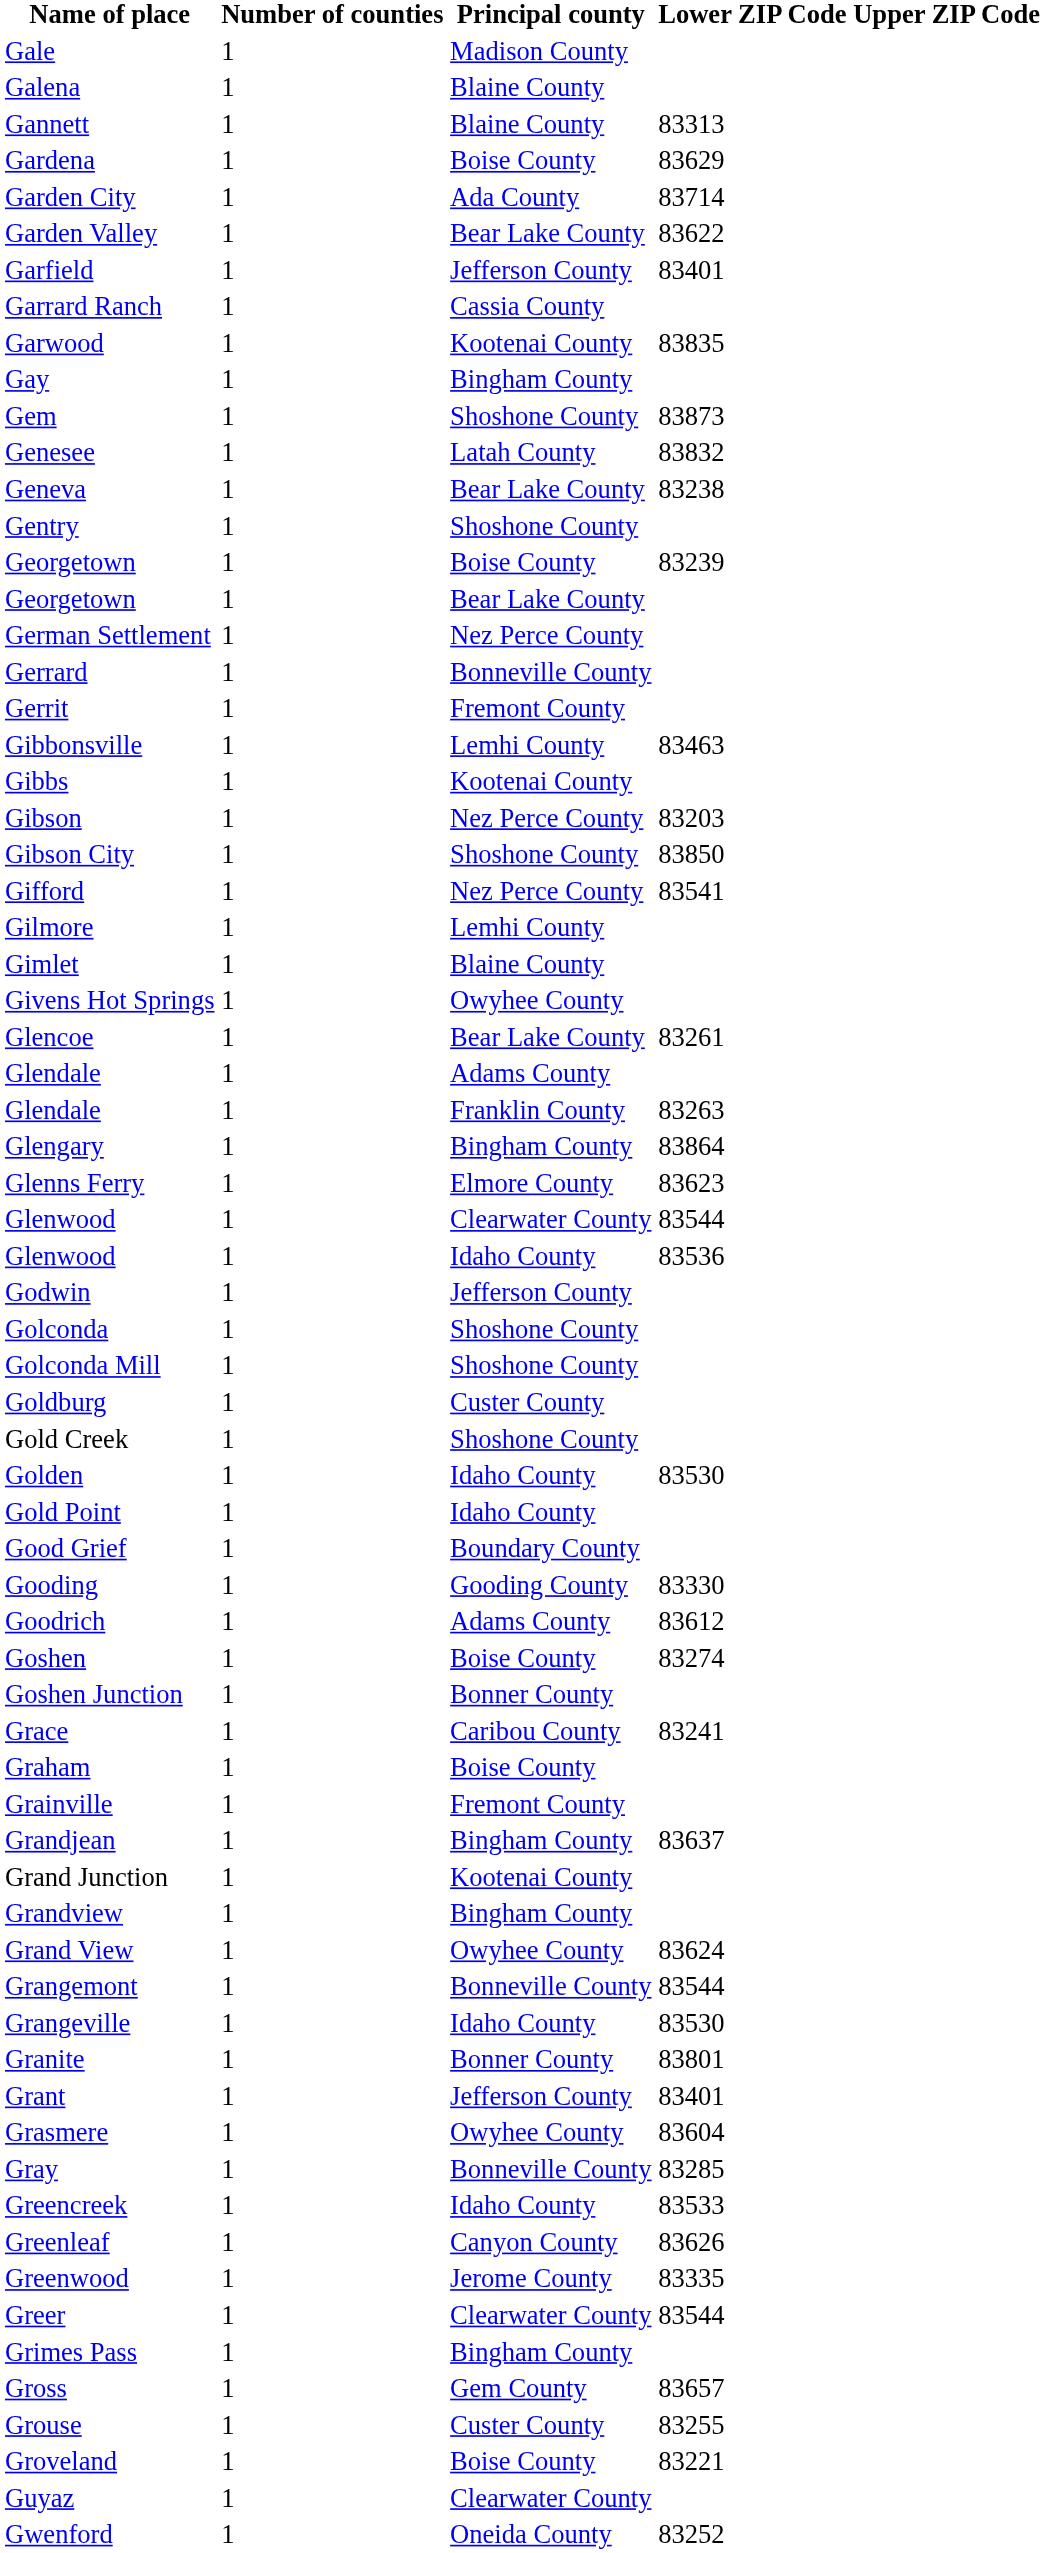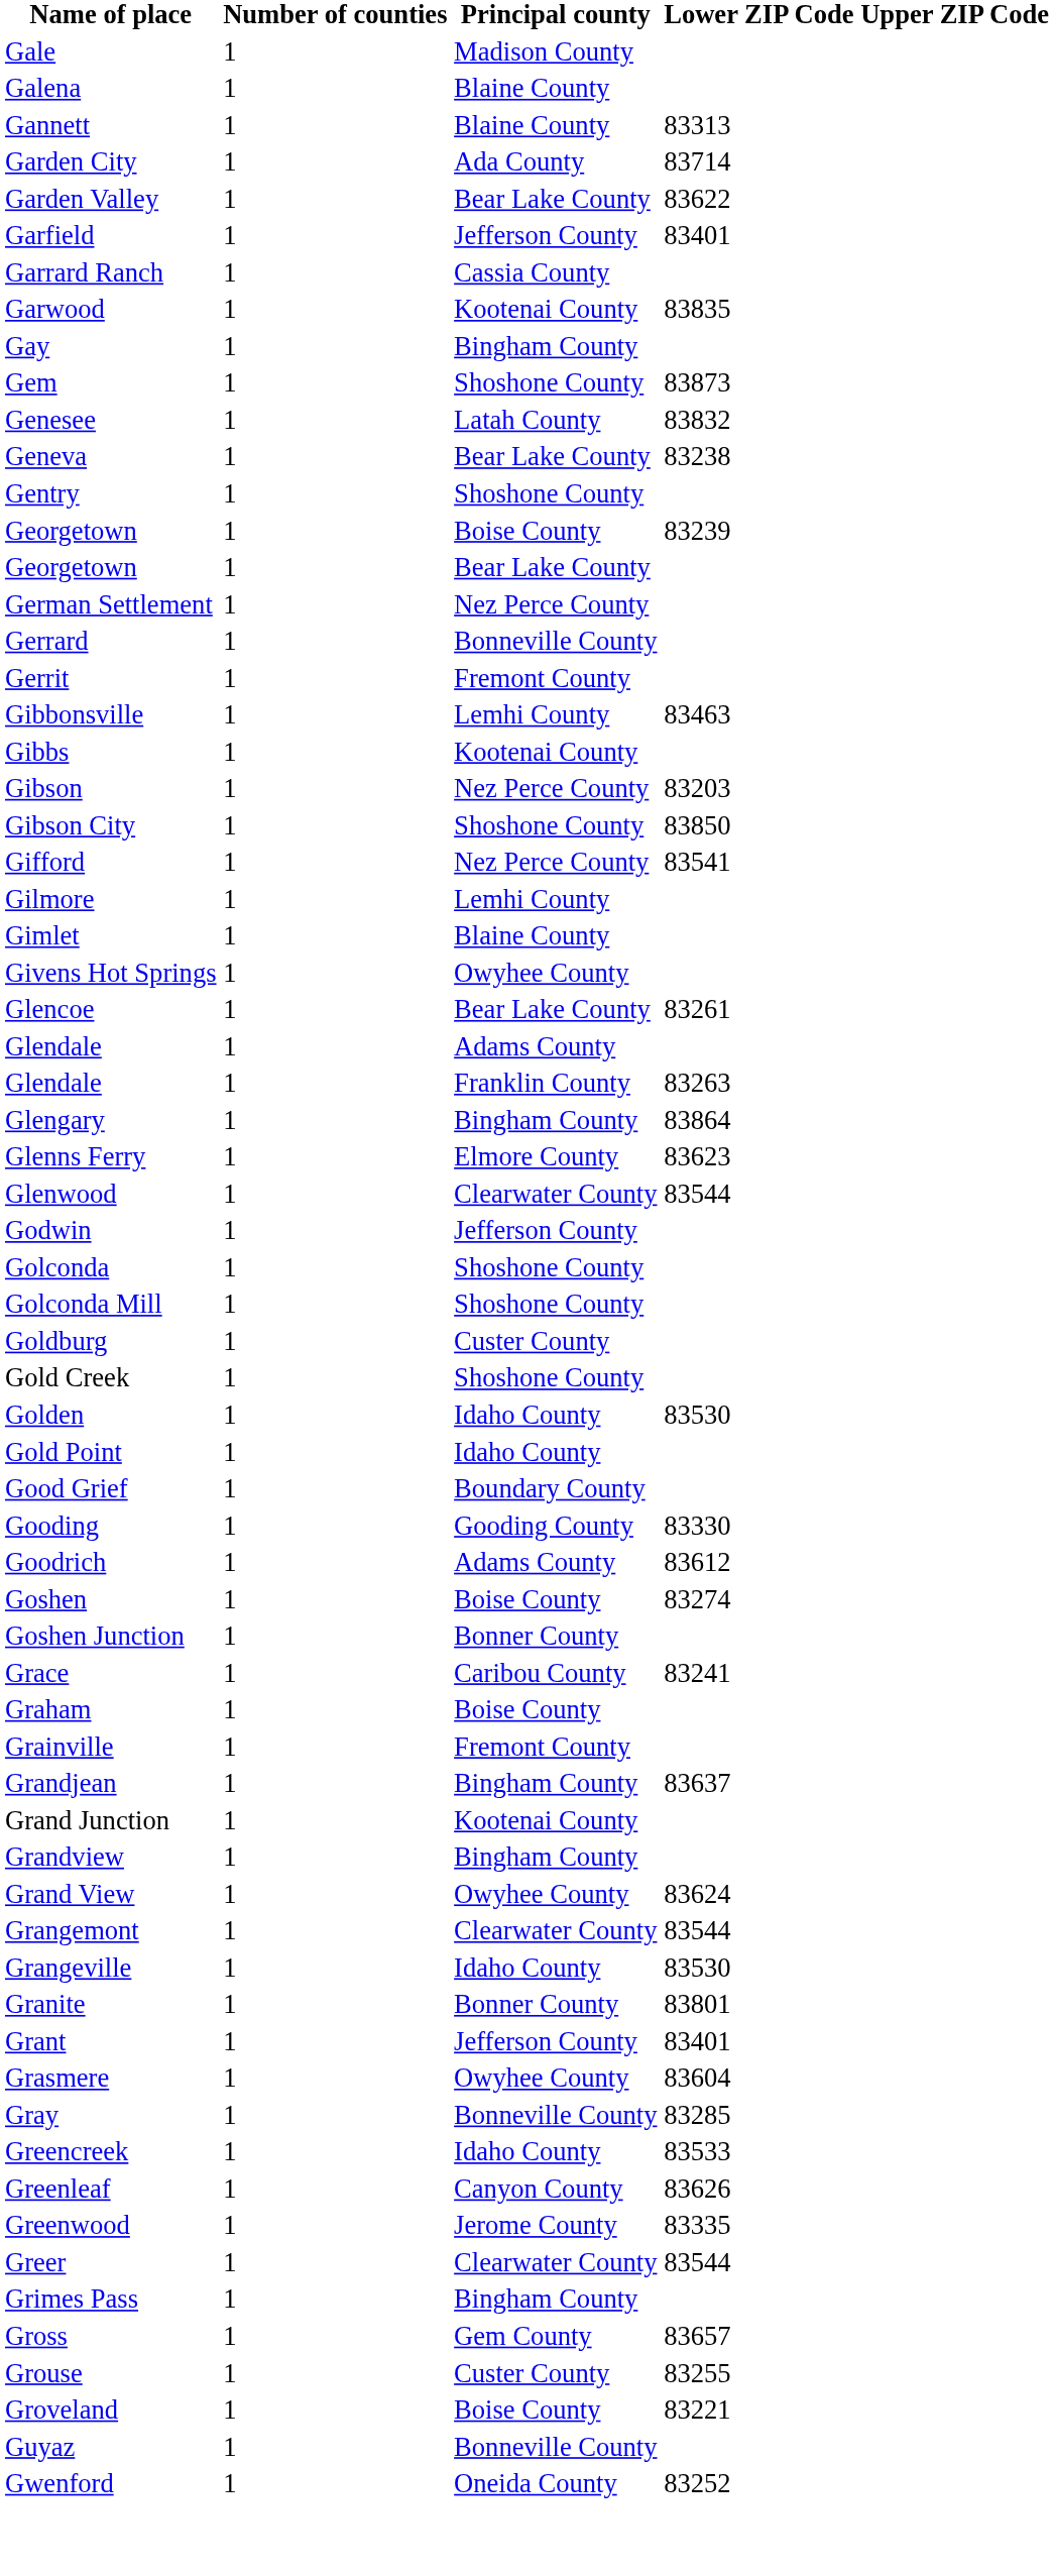 <table>
 <tr>
 <th>Name of place</th>
 <th>Number of counties</th>
 <th>Principal county</th>
 <th>Lower ZIP Code</th>
 <th>Upper ZIP Code</th>
 </tr>
 <tr --->
 <td><a href='#'>Gale</a></td>
 <td>1</td>
 <td><a href='#'>Madison County</a></td>
 <td> </td>
 <td> </td>
 </tr>
 <tr --->
 <td><a href='#'>Galena</a></td>
 <td>1</td>
 <td><a href='#'>Blaine County</a></td>
 <td> </td>
 <td> </td>
 </tr>
 <tr --->
 <td><a href='#'>Gannett</a></td>
 <td>1</td>
 <td><a href='#'>Blaine County</a></td>
 <td>83313</td>
-<td> </td>
-</tr>
-<tr --->
-<td><a href='#'>Gardena</a></td>
-<td>1</td>
-<td><a href='#'>Boise County</a></td>
-<td>83629</td>
 <td> </td>
 </tr>
 <tr --->
 <td><a href='#'>Garden City</a></td>
 <td>1</td>
 <td><a href='#'>Ada County</a></td>
 <td>83714</td>
 <td> </td>
 </tr>
 <tr --->
 <td><a href='#'>Garden Valley</a></td>
 <td>1</td>
 <td><a href='#'>Bear Lake County</a></td>
 <td>83622</td>
 <td> </td>
 </tr>
 <tr --->
 <td><a href='#'>Garfield</a></td>
 <td>1</td>
 <td><a href='#'>Jefferson County</a></td>
 <td>83401</td>
 <td> </td>
 </tr>
 <tr --->
 <td><a href='#'>Garrard Ranch</a></td>
 <td>1</td>
 <td><a href='#'>Cassia County</a></td>
 <td> </td>
 <td> </td>
 </tr>
 <tr --->
 <td><a href='#'>Garwood</a></td>
 <td>1</td>
 <td><a href='#'>Kootenai County</a></td>
 <td>83835</td>
 <td> </td>
 </tr>
 <tr --->
 <td><a href='#'>Gay</a></td>
 <td>1</td>
 <td><a href='#'>Bingham County</a></td>
 <td> </td>
 <td> </td>
 </tr>
 <tr --->
 <td><a href='#'>Gem</a></td>
 <td>1</td>
 <td><a href='#'>Shoshone County</a></td>
 <td>83873</td>
 <td> </td>
 </tr>
 <tr --->
 <td><a href='#'>Genesee</a></td>
 <td>1</td>
 <td><a href='#'>Latah County</a></td>
 <td>83832</td>
 <td> </td>
 </tr>
 <tr --->
 <td><a href='#'>Geneva</a></td>
 <td>1</td>
 <td><a href='#'>Bear Lake County</a></td>
 <td>83238</td>
 <td> </td>
 </tr>
 <tr --->
 <td><a href='#'>Gentry</a></td>
 <td>1</td>
 <td><a href='#'>Shoshone County</a></td>
 <td> </td>
 <td> </td>
 </tr>
 <tr --->
 <td><a href='#'>Georgetown</a></td>
 <td>1</td>
 <td><a href='#'>Boise County</a></td>
 <td>83239</td>
 <td> </td>
 </tr>
 <tr --->
 <td><a href='#'>Georgetown</a></td>
 <td>1</td>
 <td><a href='#'>Bear Lake County</a></td>
 <td> </td>
 <td> </td>
 </tr>
 <tr --->
 <td><a href='#'>German Settlement</a></td>
 <td>1</td>
 <td><a href='#'>Nez Perce County</a></td>
 <td> </td>
 <td> </td>
 </tr>
 <tr --->
 <td><a href='#'>Gerrard</a></td>
 <td>1</td>
 <td><a href='#'>Bonneville County</a></td>
 <td> </td>
 <td> </td>
 </tr>
 <tr --->
 <td><a href='#'>Gerrit</a></td>
 <td>1</td>
 <td><a href='#'>Fremont County</a></td>
 <td> </td>
 <td> </td>
 </tr>
 <tr --->
 <td><a href='#'>Gibbonsville</a></td>
 <td>1</td>
 <td><a href='#'>Lemhi County</a></td>
 <td>83463</td>
 <td> </td>
 </tr>
 <tr --->
 <td><a href='#'>Gibbs</a></td>
 <td>1</td>
 <td><a href='#'>Kootenai County</a></td>
 <td> </td>
 <td> </td>
 </tr>
 <tr --->
 <td><a href='#'>Gibson</a></td>
 <td>1</td>
 <td><a href='#'>Nez Perce County</a></td>
 <td>83203</td>
 <td> </td>
 </tr>
 <tr --->
 <td><a href='#'>Gibson City</a></td>
 <td>1</td>
 <td><a href='#'>Shoshone County</a></td>
 <td>83850</td>
 <td> </td>
 </tr>
 <tr --->
 <td><a href='#'>Gifford</a></td>
 <td>1</td>
 <td><a href='#'>Nez Perce County</a></td>
 <td>83541</td>
 <td> </td>
 </tr>
 <tr --->
 <td><a href='#'>Gilmore</a></td>
 <td>1</td>
 <td><a href='#'>Lemhi County</a></td>
 <td> </td>
 <td> </td>
 </tr>
 <tr --->
 <td><a href='#'>Gimlet</a></td>
 <td>1</td>
 <td><a href='#'>Blaine County</a></td>
 <td> </td>
 <td> </td>
 </tr>
 <tr --->
 <td><a href='#'>Givens Hot Springs</a></td>
 <td>1</td>
 <td><a href='#'>Owyhee County</a></td>
 <td> </td>
 <td> </td>
 </tr>
 <tr --->
 <td><a href='#'>Glencoe</a></td>
 <td>1</td>
 <td><a href='#'>Bear Lake County</a></td>
 <td>83261</td>
 <td> </td>
 </tr>
 <tr --->
 <td><a href='#'>Glendale</a></td>
 <td>1</td>
 <td><a href='#'>Adams County</a></td>
 <td> </td>
 <td> </td>
 </tr>
 <tr --->
 <td><a href='#'>Glendale</a></td>
 <td>1</td>
 <td><a href='#'>Franklin County</a></td>
 <td>83263</td>
 <td> </td>
 </tr>
 <tr --->
 <td><a href='#'>Glengary</a></td>
 <td>1</td>
 <td><a href='#'>Bingham County</a></td>
 <td>83864</td>
 <td> </td>
 </tr>
 <tr --->
 <td><a href='#'>Glenns Ferry</a></td>
 <td>1</td>
 <td><a href='#'>Elmore County</a></td>
 <td>83623</td>
 <td> </td>
 </tr>
 <tr --->
 <td><a href='#'>Glenwood</a></td>
 <td>1</td>
 <td><a href='#'>Clearwater County</a></td>
 <td>83544</td>
 <td> </td>
 </tr>
 <tr --->
-<td><a href='#'>Glenwood</a></td>
-<td>1</td>
-<td><a href='#'>Idaho County</a></td>
-<td>83536</td>
-<td> </td>
-</tr>
-<tr --->
 <td><a href='#'>Godwin</a></td>
 <td>1</td>
 <td><a href='#'>Jefferson County</a></td>
 <td> </td>
 <td> </td>
 </tr>
 <tr --->
 <td><a href='#'>Golconda</a></td>
 <td>1</td>
 <td><a href='#'>Shoshone County</a></td>
 <td> </td>
 <td> </td>
 </tr>
 <tr --->
 <td><a href='#'>Golconda Mill</a></td>
 <td>1</td>
 <td><a href='#'>Shoshone County</a></td>
 <td> </td>
 <td> </td>
 </tr>
 <tr --->
 <td><a href='#'>Goldburg</a></td>
 <td>1</td>
 <td><a href='#'>Custer County</a></td>
 <td> </td>
 <td> </td>
 </tr>
 <tr --->
 <td>Gold Creek</td>
 <td>1</td>
 <td><a href='#'>Shoshone County</a></td>
 <td> </td>
 <td> </td>
 </tr>
 <tr --->
 <td><a href='#'>Golden</a></td>
 <td>1</td>
 <td><a href='#'>Idaho County</a></td>
 <td>83530</td>
 <td> </td>
 </tr>
 <tr --->
 <td><a href='#'>Gold Point</a></td>
 <td>1</td>
 <td><a href='#'>Idaho County</a></td>
 <td> </td>
 <td> </td>
 </tr>
 <tr --->
 <td><a href='#'>Good Grief</a></td>
 <td>1</td>
 <td><a href='#'>Boundary County</a></td>
 <td> </td>
 <td> </td>
 </tr>
 <tr --->
 <td><a href='#'>Gooding</a></td>
 <td>1</td>
 <td><a href='#'>Gooding County</a></td>
 <td>83330</td>
 <td> </td>
 </tr>
 <tr --->
 <td><a href='#'>Goodrich</a></td>
 <td>1</td>
 <td><a href='#'>Adams County</a></td>
 <td>83612</td>
 <td> </td>
 </tr>
 <tr --->
 <td><a href='#'>Goshen</a></td>
 <td>1</td>
 <td><a href='#'>Boise County</a></td>
 <td>83274</td>
 <td> </td>
 </tr>
 <tr --->
 <td><a href='#'>Goshen Junction</a></td>
 <td>1</td>
 <td><a href='#'>Bonner County</a></td>
 <td> </td>
 <td> </td>
 </tr>
 <tr --->
 <td><a href='#'>Grace</a></td>
 <td>1</td>
 <td><a href='#'>Caribou County</a></td>
 <td>83241</td>
 <td> </td>
 </tr>
 <tr --->
 <td><a href='#'>Graham</a></td>
 <td>1</td>
 <td><a href='#'>Boise County</a></td>
 <td> </td>
 <td> </td>
 </tr>
 <tr --->
 <td><a href='#'>Grainville</a></td>
 <td>1</td>
 <td><a href='#'>Fremont County</a></td>
 <td> </td>
 <td> </td>
 </tr>
 <tr --->
 <td><a href='#'>Grandjean</a></td>
 <td>1</td>
 <td><a href='#'>Bingham County</a></td>
 <td>83637</td>
 <td> </td>
 </tr>
 <tr --->
 <td>Grand Junction</td>
 <td>1</td>
 <td><a href='#'>Kootenai County</a></td>
 <td> </td>
 <td> </td>
 </tr>
 <tr --->
 <td><a href='#'>Grandview</a></td>
 <td>1</td>
 <td><a href='#'>Bingham County</a></td>
 <td> </td>
 <td> </td>
 </tr>
 <tr --->
 <td><a href='#'>Grand View</a></td>
 <td>1</td>
 <td><a href='#'>Owyhee County</a></td>
 <td>83624</td>
 <td> </td>
 </tr>
 <tr --->
 <td><a href='#'>Grangemont</a></td>
 <td>1</td>
-<td><a href='#'>Bonneville County</a></td>
+<td><a href='#'>Clearwater County</a></td>
 <td>83544</td>
 <td> </td>
 </tr>
 <tr --->
 <td><a href='#'>Grangeville</a></td>
 <td>1</td>
 <td><a href='#'>Idaho County</a></td>
 <td>83530</td>
 <td> </td>
 </tr>
 <tr --->
 <td><a href='#'>Granite</a></td>
 <td>1</td>
 <td><a href='#'>Bonner County</a></td>
 <td>83801</td>
 <td> </td>
 </tr>
 <tr --->
 <td><a href='#'>Grant</a></td>
 <td>1</td>
 <td><a href='#'>Jefferson County</a></td>
 <td>83401</td>
 <td> </td>
 </tr>
 <tr --->
 <td><a href='#'>Grasmere</a></td>
 <td>1</td>
 <td><a href='#'>Owyhee County</a></td>
 <td>83604</td>
 <td> </td>
 </tr>
 <tr --->
 <td><a href='#'>Gray</a></td>
 <td>1</td>
 <td><a href='#'>Bonneville County</a></td>
 <td>83285</td>
 <td> </td>
 </tr>
 <tr --->
 <td><a href='#'>Greencreek</a></td>
 <td>1</td>
 <td><a href='#'>Idaho County</a></td>
 <td>83533</td>
 <td> </td>
 </tr>
 <tr --->
 <td><a href='#'>Greenleaf</a></td>
 <td>1</td>
 <td><a href='#'>Canyon County</a></td>
 <td>83626</td>
 <td> </td>
 </tr>
 <tr --->
 <td><a href='#'>Greenwood</a></td>
 <td>1</td>
 <td><a href='#'>Jerome County</a></td>
 <td>83335</td>
 <td> </td>
 </tr>
 <tr --->
 <td><a href='#'>Greer</a></td>
 <td>1</td>
 <td><a href='#'>Clearwater County</a></td>
 <td>83544</td>
 <td> </td>
 </tr>
 <tr --->
 <td><a href='#'>Grimes Pass</a></td>
 <td>1</td>
 <td><a href='#'>Bingham County</a></td>
 <td> </td>
 <td> </td>
 </tr>
 <tr --->
 <td><a href='#'>Gross</a></td>
 <td>1</td>
 <td><a href='#'>Gem County</a></td>
 <td>83657</td>
 <td> </td>
 </tr>
 <tr --->
 <td><a href='#'>Grouse</a></td>
 <td>1</td>
 <td><a href='#'>Custer County</a></td>
 <td>83255</td>
 <td> </td>
 </tr>
 <tr --->
 <td><a href='#'>Groveland</a></td>
 <td>1</td>
 <td><a href='#'>Boise County</a></td>
 <td>83221</td>
 <td> </td>
 </tr>
 <tr --->
 <td><a href='#'>Guyaz</a></td>
 <td>1</td>
-<td><a href='#'>Clearwater County</a></td>
+<td><a href='#'>Bonneville County</a></td>
 <td> </td>
 <td> </td>
 </tr>
 <tr --->
 <td><a href='#'>Gwenford</a></td>
 <td>1</td>
 <td><a href='#'>Oneida County</a></td>
 <td>83252</td>
 <td> </td>
 </tr>
 <tr --->
 </tr>
 </table>
